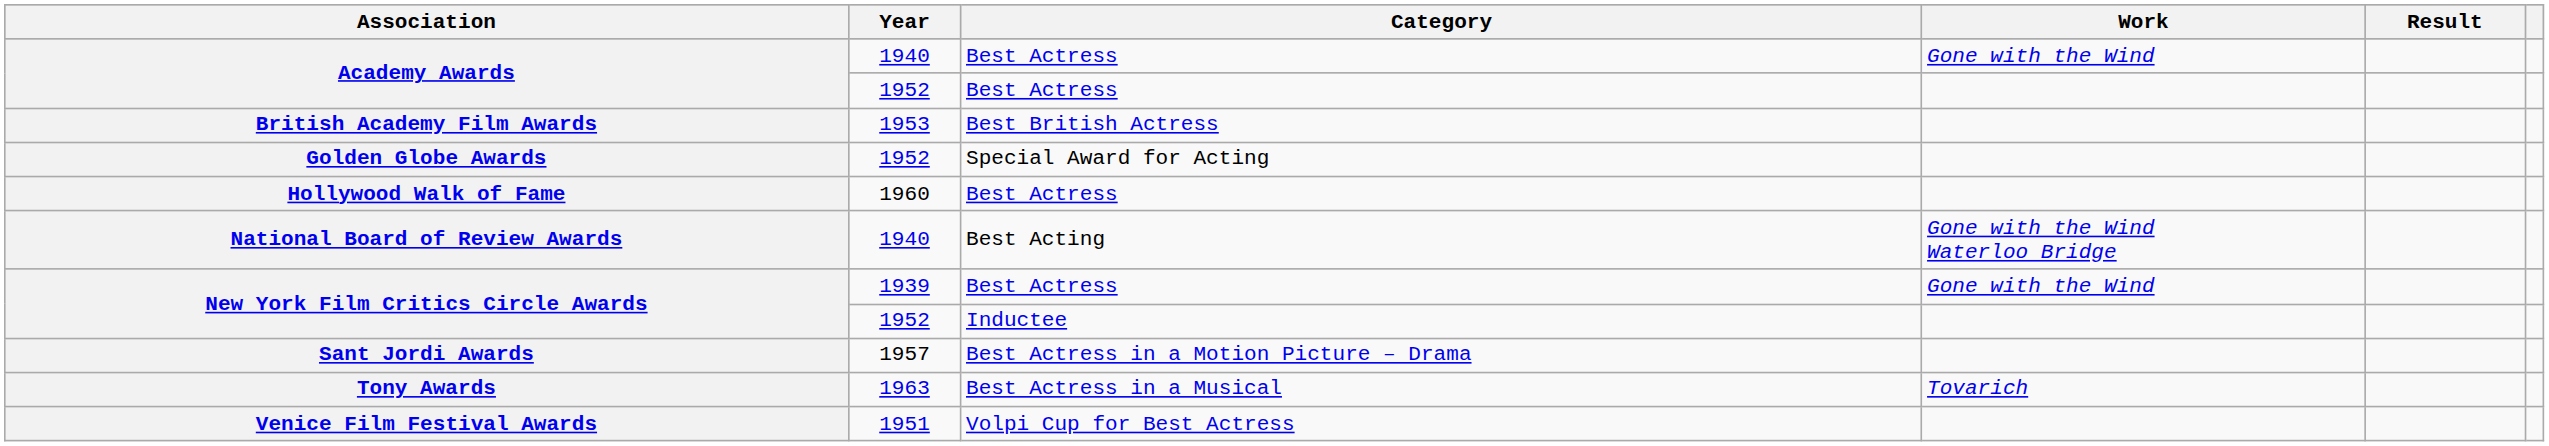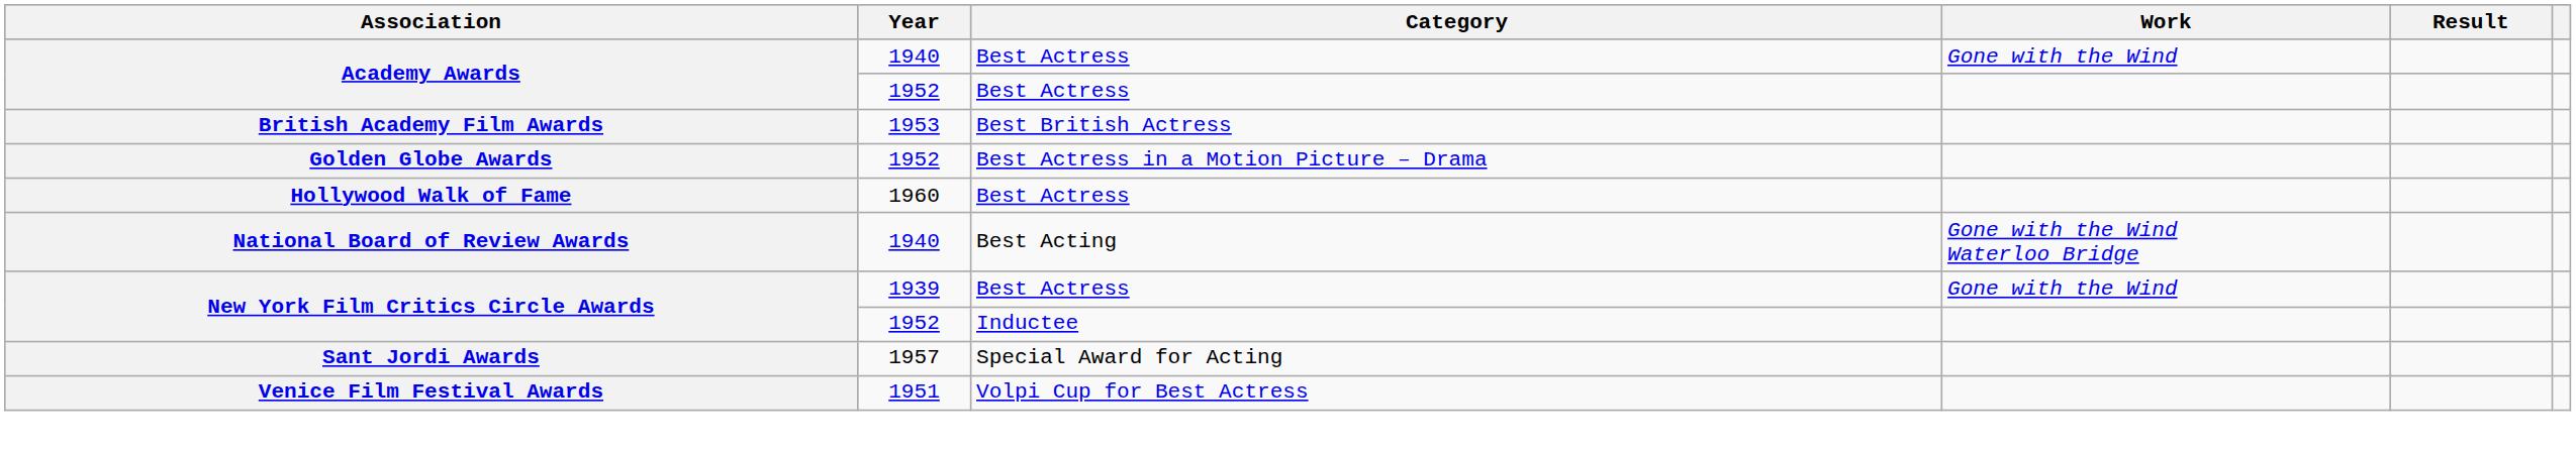 <table class="wikitable sortable plainrowheaders" style="width: 99%;">
 <tr style="background:#ccc; text-align:center;">
 <th scope="col">Association</th>
 <th scope="col">Year</th>
 <th scope="col">Category</th>
 <th scope="col">Work</th>
 <th scope="col">Result</th>
 <th scope="col" class="unsortable"></th>
 </tr>
 <tr>
 <th scope="row" rowspan="2"><a href='#'>Academy Awards</a></th>
 <td style="text-align:center;"><a href='#'>1940</a></td>
 <td><a href='#'>Best Actress</a></td>
 <td><em><a href='#'>Gone with the Wind</a></em></td>
 <td></td>
 <td style="text-align:center;"></td>
 </tr>
 <tr>
 <td style="text-align:center;"><a href='#'>1952</a></td>
 <td><a href='#'>Best Actress</a></td>
 <td></td>
 <td></td>
 <td style="text-align:center;"></td>
 </tr>
 <tr>
 <th scope="row"><a href='#'>British Academy Film Awards</a></th>
 <td style="text-align:center;"><a href='#'>1953</a></td>
 <td><a href='#'>Best British Actress</a></td>
 <td></td>
 <td></td>
 <td style="text-align:center;"></td>
 </tr>
 <tr>
 <th scope="row"><a href='#'>Golden Globe Awards</a></th>
 <td style="text-align:center;"><a href='#'>1952</a></td>
-<td>Special Award for Acting</td>
+<td><a href='#'>Best Actress in a Motion Picture – Drama</a></td>
 <td></td>
 <td></td>
 <td style="text-align:center;"></td>
 </tr>
 <tr>
 <th scope="row"><a href='#'>Hollywood Walk of Fame</a></th>
 <td style="text-align:center;">1960</td>
 <td><a href='#'>Best Actress</a></td>
 <td></td>
 <td></td>
 <td style="text-align:center;"></td>
 </tr>
 <tr>
 <th scope="row"><a href='#'>National Board of Review Awards</a></th>
 <td style="text-align:center;"><a href='#'>1940</a></td>
 <td>Best Acting</td>
 <td><em><a href='#'>Gone with the Wind</a></em><br><em><a href='#'>Waterloo Bridge</a></em></td>
 <td></td>
 <td style="text-align:center;"></td>
 </tr>
 <tr>
 <th scope="row" rowspan="2"><a href='#'>New York Film Critics Circle Awards</a></th>
 <td style="text-align:center;"><a href='#'>1939</a></td>
 <td><a href='#'>Best Actress</a></td>
 <td><em><a href='#'>Gone with the Wind</a></em></td>
 <td></td>
 <td style="text-align:center;"></td>
 </tr>
 <tr>
 <td style="text-align:center;"><a href='#'>1952</a></td>
 <td><a href='#'>Inductee</a></td>
 <td></td>
 <td></td>
 <td style="text-align:center;"></td>
 </tr>
 <tr>
 <th scope="row"><a href='#'>Sant Jordi Awards</a></th>
 <td style="text-align:center;">1957</td>
-<td><a href='#'>Best Actress in a Motion Picture – Drama</a></td>
+<td>Special Award for Acting</td>
 <td></td>
-<td></td>
-<td style="text-align:center;"></td>
-</tr>
-<tr>
-<th scope="row"><a href='#'>Tony Awards</a></th>
-<td style="text-align:center;"><a href='#'>1963</a></td>
-<td><a href='#'>Best Actress in a Musical</a></td>
-<td><em><a href='#'>Tovarich</a></em></td>
 <td></td>
 <td style="text-align:center;"></td>
 </tr>
 <tr>
 <th scope="row"><a href='#'>Venice Film Festival Awards</a></th>
 <td style="text-align:center;"><a href='#'>1951</a></td>
 <td><a href='#'>Volpi Cup for Best Actress</a></td>
 <td></td>
 <td></td>
 <td style="text-align:center;"></td>
 </tr>
 </table>
